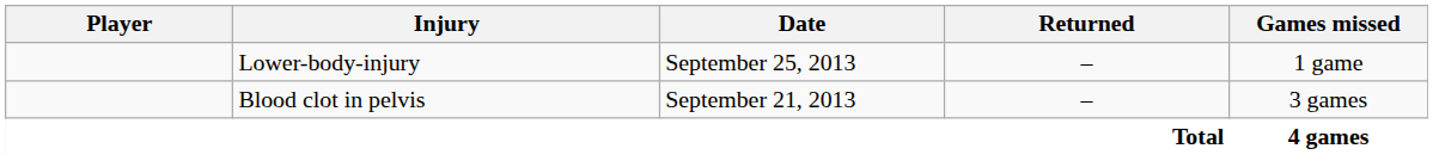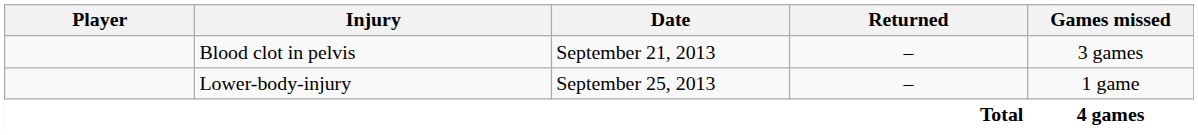 <table class="wikitable" style="width:60em; border:0;">
 <tr>
 <th width=16%>Player</th>
 <th width=30%>Injury</th>
 <th width=20%>Date</th>
 <th width=20%>Returned</th>
 <th width=14%>Games missed</th>
 </tr>
 <tr>
 <td></td>
+<td>Blood clot in pelvis</td>
+<td>September 21, 2013</td>
+<td align=center>–</td>
+<td align=center>3 games</td>
+</tr>
+<tr>
+<td></td>
 <td>Lower-body-injury</td>
 <td>September 25, 2013</td>
 <td align=center>–</td>
 <td align=center>1 game</td>
-</tr>
-<tr>
-<td></td>
-<td>Blood clot in pelvis</td>
-<td>September 21, 2013</td>
-<td align=center>–</td>
-<td align=center>3 games</td>
 </tr>
 <tr style="background:#FFF; font-weight:bold;" class=sortbottom>
 <td colspan=4 style="text-align:right; border:0;">Total</td>
 <td style="text-align:center; border:0;">4 games</td>
 </tr>
 </table>
